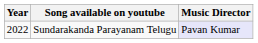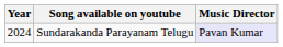 <table class="wikitable">
 <tr>
 <th>Year</th>
 <th>Song available on youtube</th>
 <th>Music Director</th>
 </tr>
 <tr>
-<td>2022</td>
+<td>2024</td>
 <td>Sundarakanda Parayanam Telugu</td>
 <td style="background: lavender;">Pavan Kumar</td>
 </tr>
 </table>
